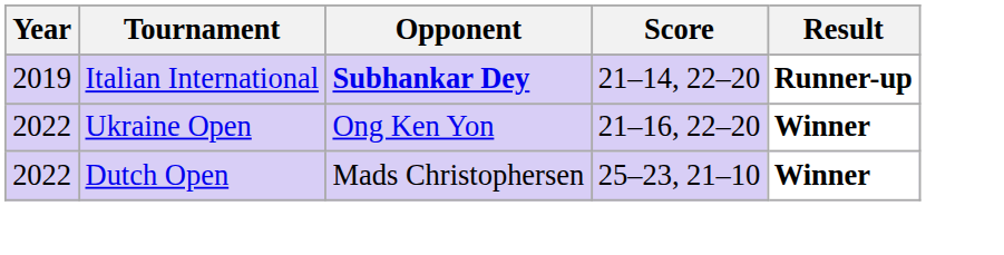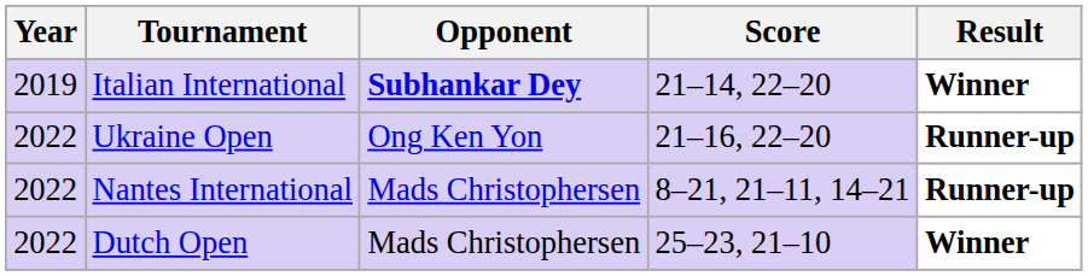 <table class="sortable wikitable" style="font-size: 90%;">
 <tr>
 <th>Year</th>
 <th>Tournament</th>
 <th>Opponent</th>
 <th>Score</th>
 <th>Result</th>
 </tr>
 <tr style="background:#D8CEF6">
 <td align="center">2019</td>
 <td align="left"><a href='#'>Italian International</a></td>
 <td align="left"><strong> <a href='#'>Subhankar Dey</a></strong></td>
 <td align="left">21–14, 22–20</td>
-<td style="text-align:left; background:white"> <strong>Runner-up</strong></td>
+<td style="text-align:left; background:white"> <strong>Winner</strong></td>
 </tr>
 <tr style="background:#D8CEF6">
 <td align="center">2022</td>
 <td align="left"><a href='#'>Ukraine Open</a></td>
 <td align="left"> <a href='#'>Ong Ken Yon</a></td>
 <td align="left">21–16, 22–20</td>
-<td style="text-align:left; background:white"> <strong>Winner</strong></td>
+<td style="text-align:left; background:white"> <strong>Runner-up</strong></td>
+</tr>
+<tr style="background:#D8CEF6">
+<td align="center">2022</td>
+<td align="left"><a href='#'>Nantes International</a></td>
+<td align="left"> <a href='#'>Mads Christophersen</a></td>
+<td align="left">8–21, 21–11, 14–21</td>
+<td style="text-align:left; background:white"> <strong>Runner-up</strong></td>
 </tr>
 <tr style="background:#D8CEF6">
 <td align="center">2022</td>
 <td align="left"><a href='#'>Dutch Open</a></td>
 <td align="left"> Mads Christophersen</td>
 <td align="left">25–23, 21–10</td>
 <td style="text-align:left; background:white"> <strong>Winner</strong></td>
 </tr>
 </table>
